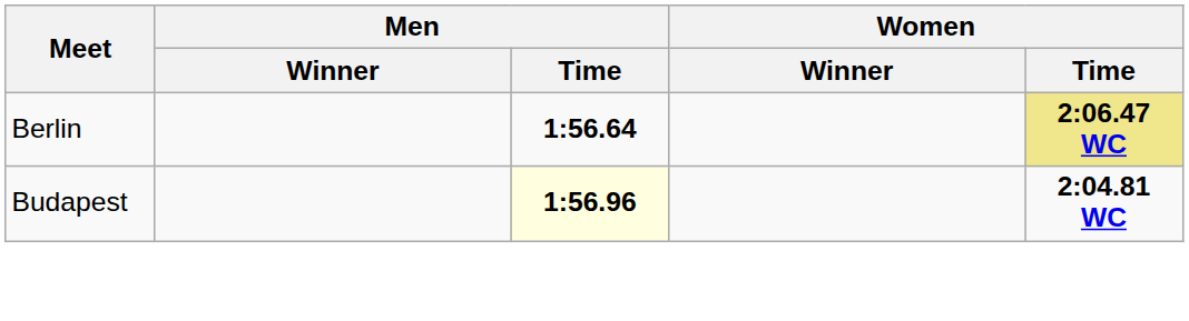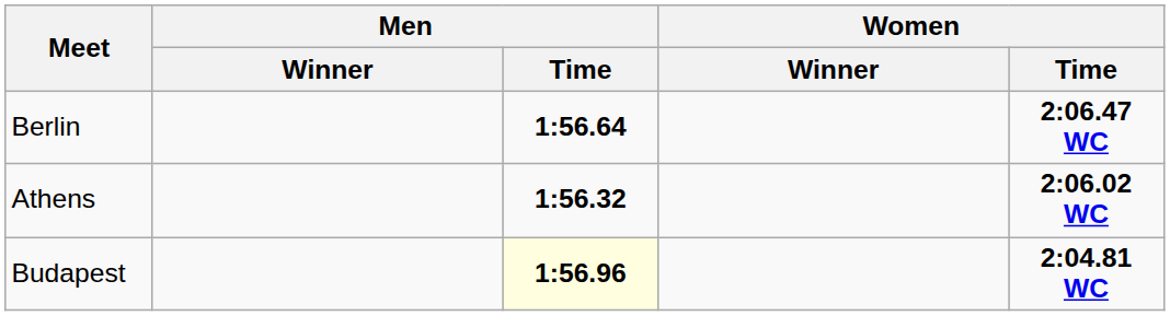 <table class="wikitable">
 <tr>
 <th width=80 rowspan=2>Meet</th>
 <th colspan=2>Men</th>
 <th colspan=2>Women</th>
 </tr>
 <tr>
 <th width=200>Winner</th>
 <th width=85>Time</th>
 <th width=200>Winner</th>
 <th width=85>Time</th>
 </tr>
 <tr>
 <td>Berlin</td>
 <td></td>
 <td align=center><strong>1:56.64</strong></td>
 <td></td>
-<td align=center style="background: khaki;"><strong>2:06.47 <a href='#'>WC</a></strong></td>
+<td align=center><strong>2:06.47 <a href='#'>WC</a></strong></td>
+</tr>
+<tr>
+<td>Athens</td>
+<td></td>
+<td align=center><strong>1:56.32</strong></td>
+<td></td>
+<td align=center><strong>2:06.02 <a href='#'>WC</a></strong></td>
 </tr>
 <tr>
 <td>Budapest</td>
 <td></td>
 <td align=center style="background: lightyellow;"><strong>1:56.96</strong></td>
 <td></td>
 <td align=center><strong>2:04.81 <a href='#'>WC</a></strong></td>
 </tr>
 </table>
